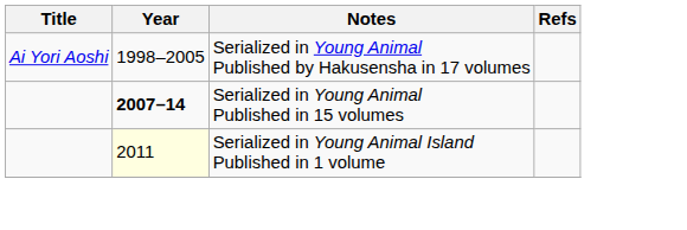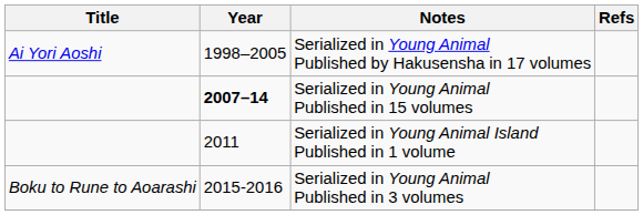 <table class="wikitable sortable">
 <tr>
 <th>Title</th>
 <th>Year</th>
 <th>Notes</th>
 <th>Refs</th>
 </tr>
 <tr>
 <td><em><a href='#'>Ai Yori Aoshi</a></em></td>
 <td>1998–2005</td>
 <td>Serialized in <em><a href='#'>Young Animal</a></em><br>Published by Hakusensha in 17 volumes</td>
 <td></td>
 </tr>
 <tr>
 <td></td>
 <td><strong>2007–14</strong></td>
 <td>Serialized in <em>Young Animal</em><br>Published in 15 volumes</td>
 <td></td>
 </tr>
 <tr>
 <td></td>
-<td style="background: lightyellow;">2011</td>
+<td>2011</td>
 <td>Serialized in <em>Young Animal Island</em><br>Published in 1 volume</td>
+<td></td>
+</tr>
+<tr>
+<td><em>Boku to Rune to Aoarashi</em></td>
+<td>2015-2016</td>
+<td>Serialized in <em>Young Animal</em><br>Published in 3 volumes</td>
 <td></td>
 </tr>
 <tr>
 </tr>
 </table>
